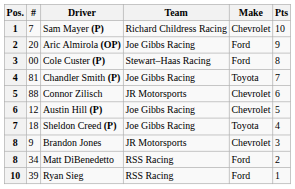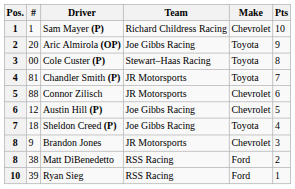 <table class="wikitable" style="font-size:95%">
 <tr>
 <th>Pos.</th>
 <th>#</th>
 <th>Driver</th>
 <th>Team</th>
 <th>Make</th>
 <th>Pts</th>
 </tr>
 <tr>
 <th>1</th>
-<td>7</td>
+<td>1</td>
 <td>Sam Mayer <strong>(P)</strong></td>
 <td>Richard Childress Racing</td>
 <td>Chevrolet</td>
 <td>10</td>
 </tr>
 <tr>
 <th>2</th>
 <td>20</td>
 <td>Aric Almirola <strong>(OP)</strong></td>
 <td>Joe Gibbs Racing</td>
-<td>Ford</td>
+<td>Toyota</td>
 <td>9</td>
 </tr>
 <tr>
 <th>3</th>
 <td>00</td>
 <td>Cole Custer <strong>(P)</strong></td>
 <td>Stewart–Haas Racing</td>
-<td>Ford</td>
+<td>Toyota</td>
 <td>8</td>
 </tr>
 <tr>
 <th>4</th>
 <td>81</td>
 <td>Chandler Smith <strong>(P)</strong></td>
-<td>Joe Gibbs Racing</td>
+<td>JR Motorsports</td>
 <td>Toyota</td>
 <td>7</td>
 </tr>
 <tr>
 <th>5</th>
 <td>88</td>
 <td>Connor Zilisch</td>
 <td>JR Motorsports</td>
 <td>Chevrolet</td>
 <td>6</td>
 </tr>
 <tr>
 <th>6</th>
 <td>12</td>
 <td>Austin Hill <strong>(P)</strong></td>
 <td>Joe Gibbs Racing</td>
 <td>Chevrolet</td>
 <td>5</td>
 </tr>
 <tr>
 <th>7</th>
 <td>18</td>
 <td>Sheldon Creed <strong>(P)</strong></td>
 <td>Joe Gibbs Racing</td>
 <td>Toyota</td>
 <td>4</td>
 </tr>
 <tr>
 <th>8</th>
 <td>9</td>
 <td>Brandon Jones</td>
 <td>JR Motorsports</td>
 <td>Chevrolet</td>
 <td>3</td>
 </tr>
 <tr>
 <th>8</th>
-<td>34</td>
+<td>38</td>
 <td>Matt DiBenedetto</td>
 <td>RSS Racing</td>
 <td>Ford</td>
 <td>2</td>
 </tr>
 <tr>
 <th>10</th>
 <td>39</td>
 <td>Ryan Sieg</td>
 <td>RSS Racing</td>
 <td>Ford</td>
 <td>1</td>
 </tr>
 </table>
